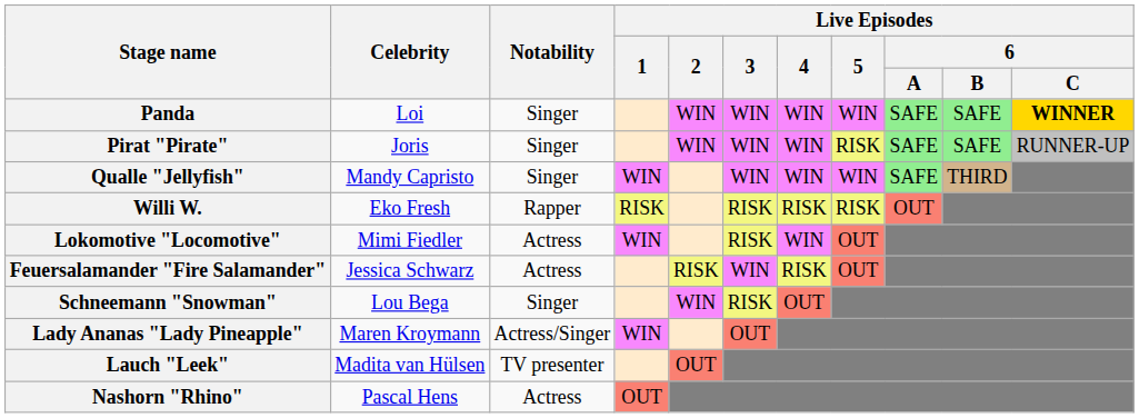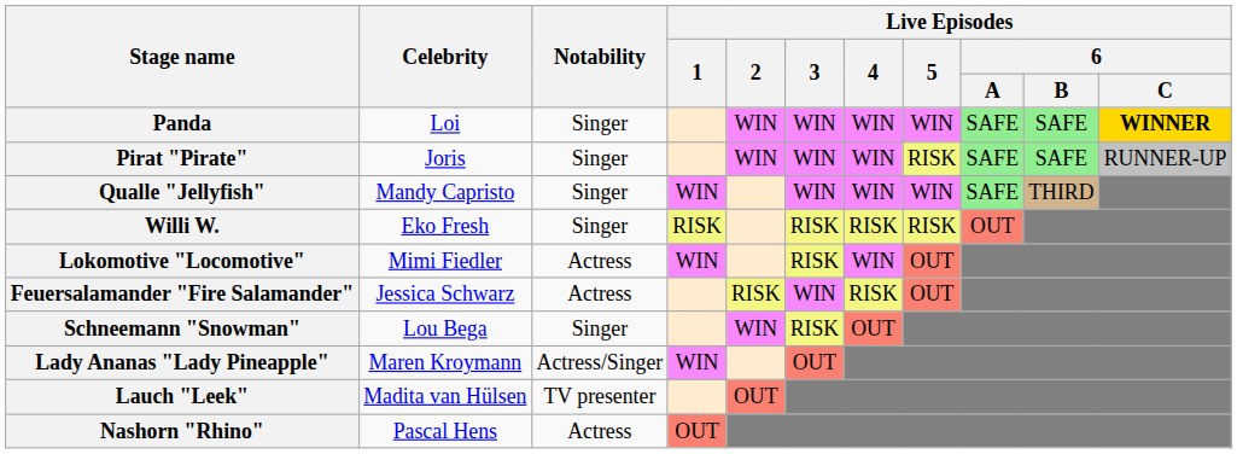 <table class="wikitable" style="text-align:center; ">
 <tr>
 <th rowspan="3">Stage name</th>
 <th rowspan="3">Celebrity</th>
 <th rowspan="3">Notability</th>
 <th colspan="8">Live Episodes</th>
 </tr>
 <tr>
 <th rowspan="2">1</th>
 <th rowspan="2">2</th>
 <th rowspan="2">3</th>
 <th rowspan="2">4</th>
 <th rowspan="2">5</th>
 <th colspan="3">6</th>
 </tr>
 <tr>
 <th>A</th>
 <th>B</th>
 <th>C</th>
 </tr>
 <tr>
 <th>Panda</th>
 <td><a href='#'>Loi</a></td>
 <td>Singer</td>
 <td bgcolor="#FFEBCD"></td>
 <td bgcolor="F888FD">WIN</td>
 <td bgcolor="F888FD">WIN</td>
 <td bgcolor="F888FD">WIN</td>
 <td bgcolor="F888FD">WIN</td>
 <td bgcolor=lightgreen>SAFE</td>
 <td bgcolor=lightgreen>SAFE</td>
 <td bgcolor=gold><strong>WINNER</strong></td>
 </tr>
 <tr>
 <th>Pirat "Pirate"</th>
 <td><a href='#'>Joris</a></td>
 <td>Singer</td>
 <td bgcolor="#FFEBCD"></td>
 <td bgcolor="F888FD">WIN</td>
 <td bgcolor="F888FD">WIN</td>
 <td bgcolor="F888FD">WIN</td>
 <td bgcolor="F3F781">RISK</td>
 <td bgcolor=lightgreen>SAFE</td>
 <td bgcolor=lightgreen>SAFE</td>
 <td bgcolor=silver>RUNNER-UP</td>
 </tr>
 <tr>
 <th>Qualle "Jellyfish"</th>
 <td><a href='#'>Mandy Capristo</a></td>
 <td>Singer</td>
 <td bgcolor="F888FD">WIN</td>
 <td bgcolor="#FFEBCD"></td>
 <td bgcolor="F888FD">WIN</td>
 <td bgcolor="F888FD">WIN</td>
 <td bgcolor="F888FD">WIN</td>
 <td bgcolor=lightgreen>SAFE</td>
 <td bgcolor=tan>THIRD</td>
 <td bgcolor=grey></td>
 </tr>
 <tr>
 <th>Willi W.</th>
 <td><a href='#'>Eko Fresh</a></td>
-<td>Rapper</td>
+<td>Singer</td>
 <td bgcolor="F3F781">RISK</td>
 <td bgcolor="#FFEBCD"></td>
 <td bgcolor="F3F781">RISK</td>
 <td bgcolor="F3F781">RISK</td>
 <td bgcolor="F3F781">RISK</td>
 <td bgcolor=salmon>OUT</td>
 <td colspan="2" bgcolor=grey></td>
 </tr>
 <tr>
 <th>Lokomotive "Locomotive"</th>
 <td><a href='#'>Mimi Fiedler</a></td>
 <td>Actress</td>
 <td bgcolor="F888FD">WIN</td>
 <td bgcolor="#FFEBCD"></td>
 <td bgcolor="F3F781">RISK</td>
 <td bgcolor="F888FD">WIN</td>
 <td bgcolor=salmon>OUT</td>
 <td colspan="3" bgcolor=grey></td>
 </tr>
 <tr>
 <th>Feuersalamander "Fire Salamander"</th>
 <td><a href='#'>Jessica Schwarz</a></td>
 <td>Actress</td>
 <td bgcolor="#FFEBCD"></td>
 <td bgcolor="F3F781">RISK</td>
 <td bgcolor="F888FD">WIN</td>
 <td bgcolor="F3F781">RISK</td>
 <td bgcolor=salmon>OUT</td>
 <td colspan="3" bgcolor=grey></td>
 </tr>
 <tr>
 <th>Schneemann "Snowman"</th>
 <td><a href='#'>Lou Bega</a></td>
 <td>Singer</td>
 <td bgcolor="#FFEBCD"></td>
 <td bgcolor="F888FD">WIN</td>
 <td bgcolor="F3F781">RISK</td>
 <td bgcolor=salmon>OUT</td>
 <td colspan="4" bgcolor=grey></td>
 </tr>
 <tr>
 <th>Lady Ananas "Lady Pineapple"</th>
 <td><a href='#'>Maren Kroymann</a></td>
 <td>Actress/Singer</td>
 <td bgcolor="F888FD">WIN</td>
 <td bgcolor="#FFEBCD"></td>
 <td bgcolor=salmon>OUT</td>
 <td colspan="5" bgcolor=grey></td>
 </tr>
 <tr>
 <th>Lauch "Leek"</th>
 <td><a href='#'>Madita van Hülsen</a></td>
 <td>TV presenter</td>
 <td bgcolor="#FFEBCD"></td>
 <td bgcolor=salmon>OUT</td>
 <td colspan="6" bgcolor=grey></td>
 </tr>
 <tr>
 <th>Nashorn "Rhino"</th>
 <td><a href='#'>Pascal Hens</a></td>
 <td>Actress</td>
 <td bgcolor=salmon>OUT</td>
 <td colspan="7" bgcolor=grey></td>
 </tr>
 </table>
